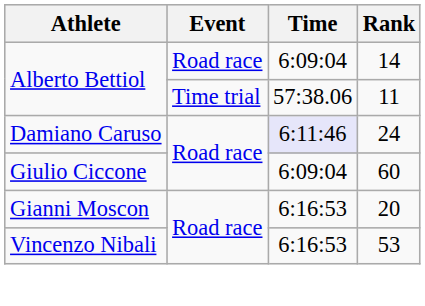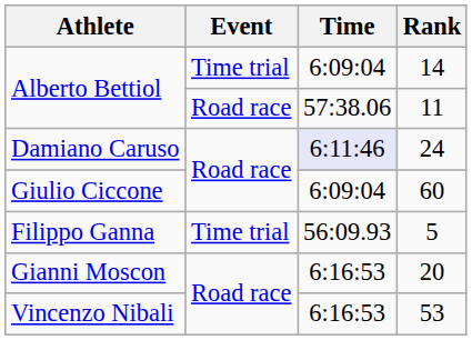 <table class="wikitable" style="font-size:90%">
 <tr>
 <th>Athlete</th>
 <th>Event</th>
 <th>Time</th>
 <th>Rank</th>
 </tr>
 <tr align=center>
 <td align=left rowspan=2><a href='#'>Alberto Bettiol</a></td>
-<td align=left><a href='#'>Road race</a></td>
+<td align=left><a href='#'>Time trial</a></td>
 <td>6:09:04</td>
 <td>14</td>
 </tr>
 <tr align=center>
-<td align=left><a href='#'>Time trial</a></td>
+<td align=left><a href='#'>Road race</a></td>
 <td>57:38.06</td>
 <td>11</td>
 </tr>
 <tr align=center>
 <td align=left><a href='#'>Damiano Caruso</a></td>
 <td align=left rowspan=2><a href='#'>Road race</a></td>
 <td style="background: lavender;">6:11:46</td>
 <td>24</td>
 </tr>
 <tr align=center>
 <td align=left><a href='#'>Giulio Ciccone</a></td>
 <td>6:09:04</td>
 <td>60</td>
 </tr>
 <tr align=center>
+<td align=left><a href='#'>Filippo Ganna</a></td>
+<td align=left><a href='#'>Time trial</a></td>
+<td>56:09.93</td>
+<td>5</td>
+</tr>
+<tr align=center>
 <td align=left><a href='#'>Gianni Moscon</a></td>
 <td align=left rowspan=2><a href='#'>Road race</a></td>
 <td>6:16:53</td>
 <td>20</td>
 </tr>
 <tr align=center>
 <td align=left><a href='#'>Vincenzo Nibali</a></td>
 <td>6:16:53</td>
 <td>53</td>
 </tr>
 </table>
